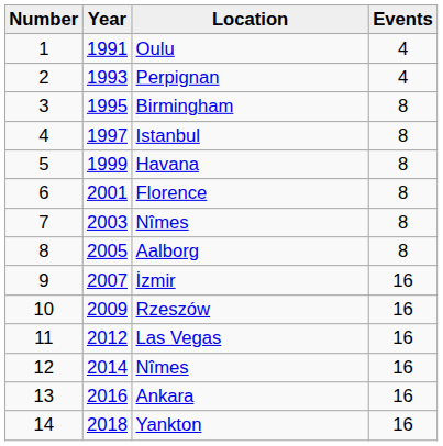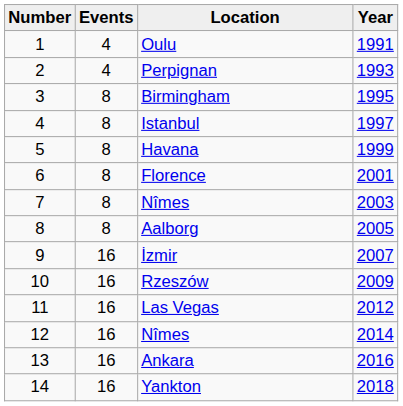 <table class="wikitable sortable">
 <tr>
 <th scope="col" ! style="width:25px; background:#efefef;">Number</th>
+<th scope="col" ! style="width:25px; background:#efefef;">Events</th>
+<th scope="col" ! width="200" style="background: #efefef;">Location</th>
 <th scope="col" ! style="width:25px; background:#efefef;">Year</th>
-<th scope="col" ! width="200" style="background: #efefef;">Location</th>
-<th scope="col" ! style="width:25px; background:#efefef;">Events</th>
 </tr>
 <tr>
 <td align=center>1</td>
+<td align=center>4</td>
+<td> <a href='#'>Oulu</a></td>
 <td><a href='#'>1991</a></td>
-<td> <a href='#'>Oulu</a></td>
-<td align=center>4</td>
 </tr>
 <tr>
 <td align=center>2</td>
+<td align=center>4</td>
+<td> <a href='#'>Perpignan</a></td>
 <td><a href='#'>1993</a></td>
-<td> <a href='#'>Perpignan</a></td>
-<td align=center>4</td>
 </tr>
 <tr>
 <td align=center>3</td>
+<td align=center>8</td>
+<td> <a href='#'>Birmingham</a></td>
 <td><a href='#'>1995</a></td>
-<td> <a href='#'>Birmingham</a></td>
-<td align=center>8</td>
 </tr>
 <tr>
 <td align=center>4</td>
+<td align=center>8</td>
+<td> <a href='#'>Istanbul</a></td>
 <td><a href='#'>1997</a></td>
-<td> <a href='#'>Istanbul</a></td>
-<td align=center>8</td>
 </tr>
 <tr>
 <td align=center>5</td>
+<td align=center>8</td>
+<td> <a href='#'>Havana</a></td>
 <td><a href='#'>1999</a></td>
-<td> <a href='#'>Havana</a></td>
-<td align=center>8</td>
 </tr>
 <tr>
 <td align=center>6</td>
+<td align=center>8</td>
+<td> <a href='#'>Florence</a></td>
 <td><a href='#'>2001</a></td>
-<td> <a href='#'>Florence</a></td>
-<td align=center>8</td>
 </tr>
 <tr>
 <td align=center>7</td>
+<td align=center>8</td>
+<td> <a href='#'>Nîmes</a></td>
 <td><a href='#'>2003</a></td>
-<td> <a href='#'>Nîmes</a></td>
-<td align=center>8</td>
 </tr>
 <tr>
 <td align=center>8</td>
+<td align=center>8</td>
+<td> <a href='#'>Aalborg</a></td>
 <td><a href='#'>2005</a></td>
-<td> <a href='#'>Aalborg</a></td>
-<td align=center>8</td>
 </tr>
 <tr>
 <td align=center>9</td>
+<td align=center>16</td>
+<td> <a href='#'>İzmir</a></td>
 <td><a href='#'>2007</a></td>
-<td> <a href='#'>İzmir</a></td>
-<td align=center>16</td>
 </tr>
 <tr>
 <td align=center>10</td>
+<td align=center>16</td>
+<td> <a href='#'>Rzeszów</a></td>
 <td><a href='#'>2009</a></td>
-<td> <a href='#'>Rzeszów</a></td>
-<td align=center>16</td>
 </tr>
 <tr>
 <td align=center>11</td>
+<td align=center>16</td>
+<td> <a href='#'>Las Vegas</a></td>
 <td><a href='#'>2012</a></td>
-<td> <a href='#'>Las Vegas</a></td>
-<td align=center>16</td>
 </tr>
 <tr>
 <td align=center>12</td>
+<td align=center>16</td>
+<td> <a href='#'>Nîmes</a></td>
 <td><a href='#'>2014</a></td>
-<td> <a href='#'>Nîmes</a></td>
-<td align=center>16</td>
 </tr>
 <tr>
 <td align=center>13</td>
+<td align=center>16</td>
+<td> <a href='#'>Ankara</a></td>
 <td><a href='#'>2016</a></td>
-<td> <a href='#'>Ankara</a></td>
-<td align=center>16</td>
 </tr>
 <tr>
 <td align=center>14</td>
+<td align=center>16</td>
+<td> <a href='#'>Yankton</a></td>
 <td><a href='#'>2018</a></td>
-<td> <a href='#'>Yankton</a></td>
-<td align=center>16</td>
 </tr>
 </table>
